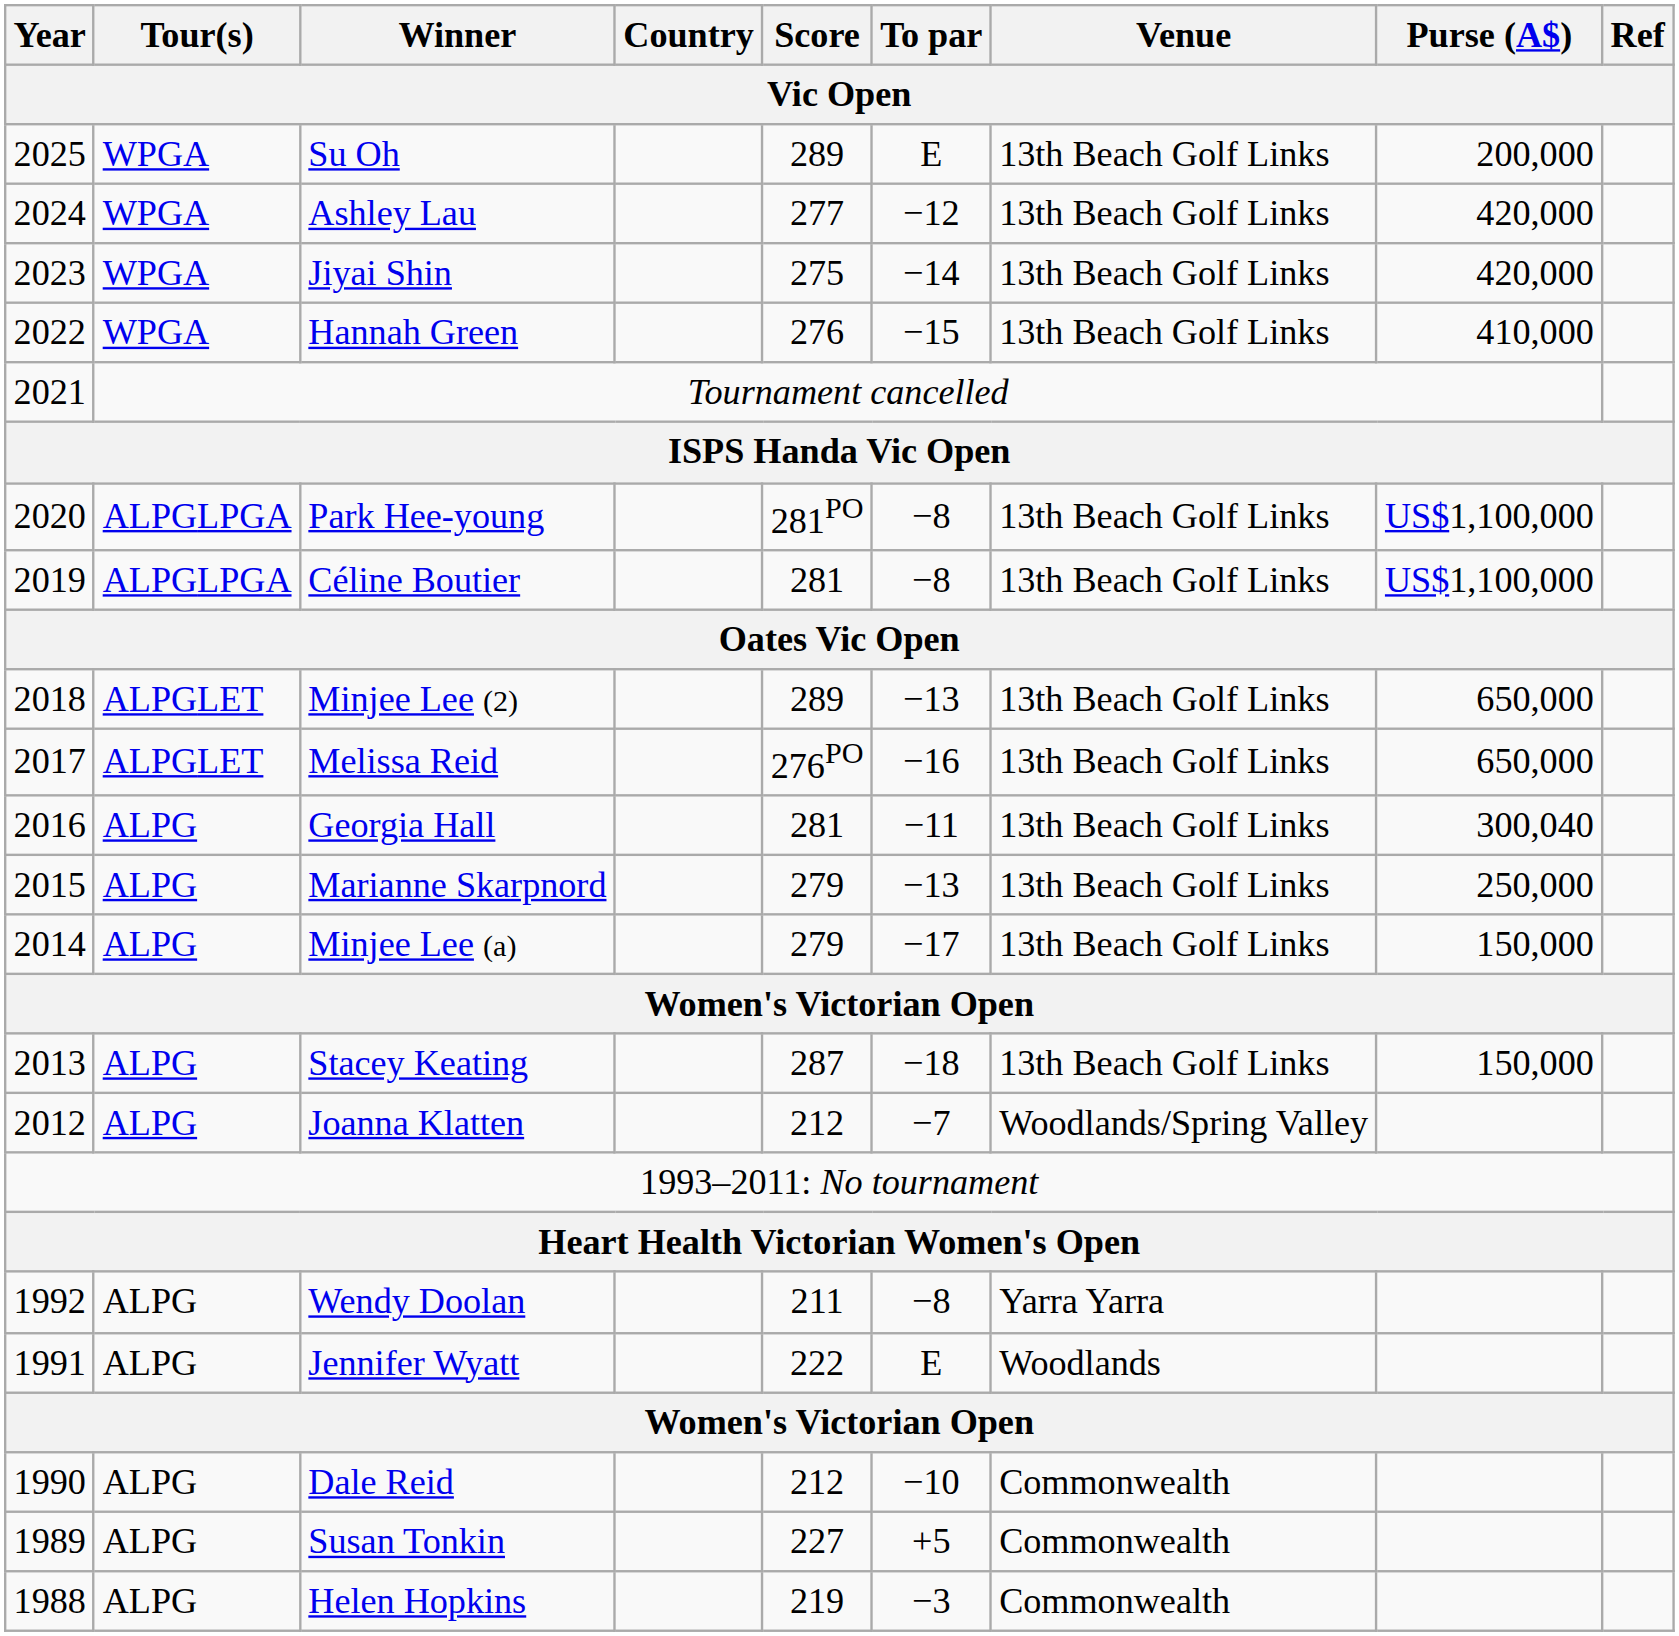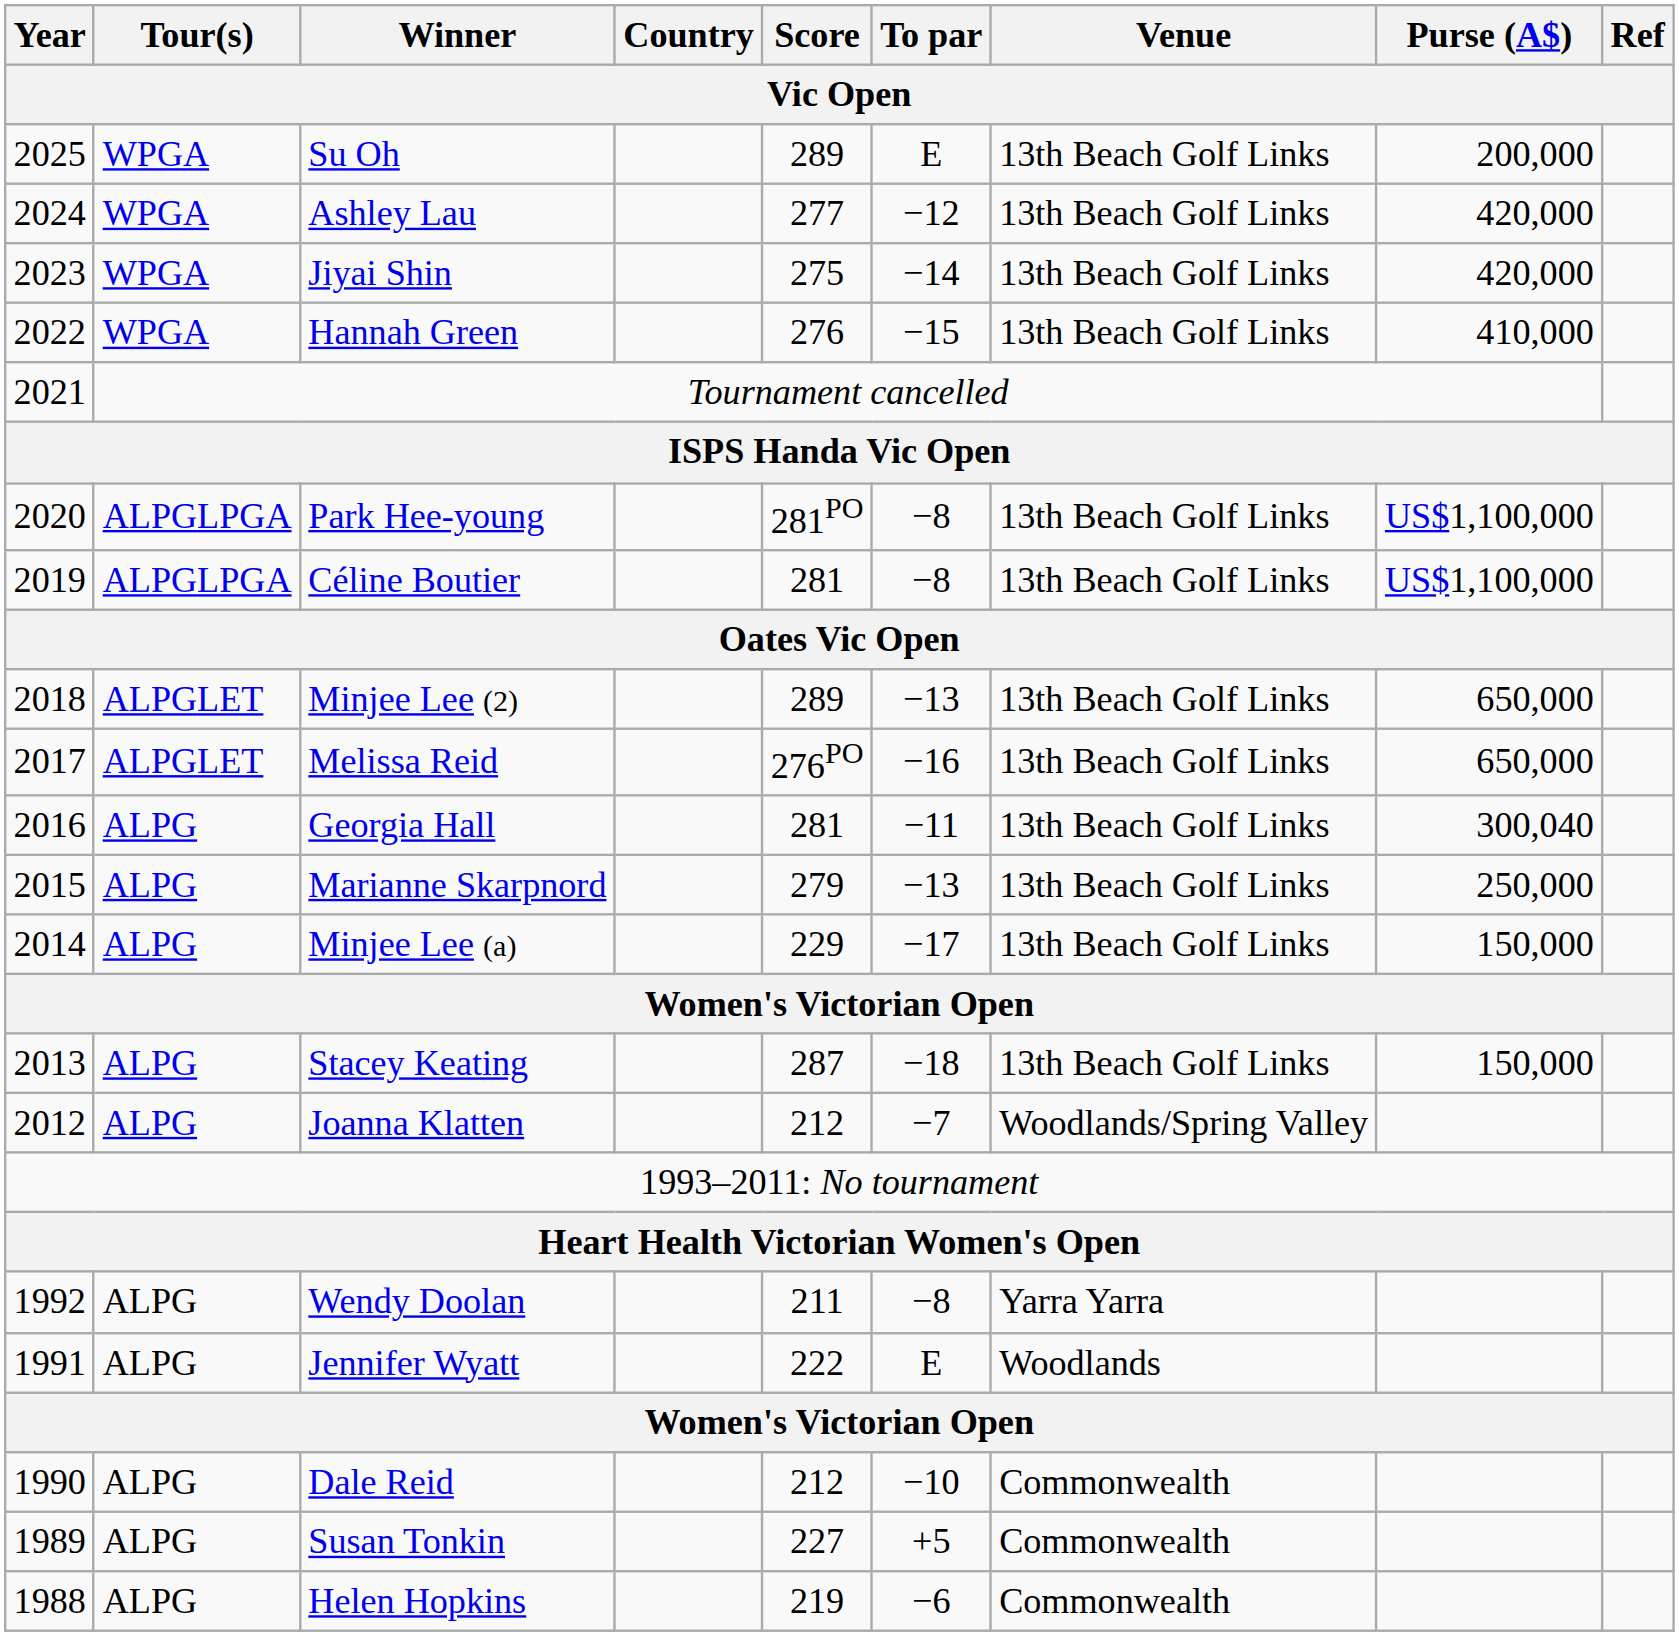 <table class="wikitable" style="font-size:95%;">
 <tr>
 <th>Year</th>
 <th>Tour(s)</th>
 <th>Winner</th>
 <th>Country</th>
 <th>Score</th>
 <th>To par</th>
 <th>Venue</th>
 <th>Purse (<a href='#'>A$</a>)</th>
 <th>Ref</th>
 </tr>
 <tr>
 <th colspan=9>Vic Open</th>
 </tr>
 <tr>
 <td>2025</td>
 <td><a href='#'>WPGA</a></td>
 <td><a href='#'>Su Oh</a></td>
 <td></td>
 <td align=center>289</td>
 <td align=center>E</td>
 <td>13th Beach Golf Links</td>
 <td align=right>200,000</td>
 <td></td>
 </tr>
 <tr>
 <td>2024</td>
 <td><a href='#'>WPGA</a></td>
 <td><a href='#'>Ashley Lau</a></td>
 <td></td>
 <td align=center>277</td>
 <td align=center>−12</td>
 <td>13th Beach Golf Links</td>
 <td align=right>420,000</td>
 <td></td>
 </tr>
 <tr>
 <td>2023</td>
 <td><a href='#'>WPGA</a></td>
 <td><a href='#'>Jiyai Shin</a></td>
 <td></td>
 <td align=center>275</td>
 <td align=center>−14</td>
 <td>13th Beach Golf Links</td>
 <td align=right>420,000</td>
 <td></td>
 </tr>
 <tr>
 <td>2022</td>
 <td><a href='#'>WPGA</a></td>
 <td><a href='#'>Hannah Green</a></td>
 <td></td>
 <td align=center>276</td>
 <td align=center>−15</td>
 <td>13th Beach Golf Links</td>
 <td align=right>410,000</td>
 <td></td>
 </tr>
 <tr>
 <td>2021</td>
 <td colspan=7 align=center><em>Tournament cancelled</em></td>
 <td></td>
 </tr>
 <tr>
 <th colspan=9>ISPS Handa Vic Open</th>
 </tr>
 <tr>
 <td>2020</td>
 <td><a href='#'>ALPG</a><a href='#'>LPGA</a></td>
 <td><a href='#'>Park Hee-young</a></td>
 <td></td>
 <td align=center>281<sup>PO</sup></td>
 <td align=center>−8</td>
 <td>13th Beach Golf Links</td>
 <td align=right><a href='#'>US$</a>1,100,000</td>
 <td></td>
 </tr>
 <tr>
 <td>2019</td>
 <td><a href='#'>ALPG</a><a href='#'>LPGA</a></td>
 <td><a href='#'>Céline Boutier</a></td>
 <td></td>
 <td align=center>281</td>
 <td align=center>−8</td>
 <td>13th Beach Golf Links</td>
 <td align=right><a href='#'>US$</a>1,100,000</td>
 </tr>
 <tr>
 <th colspan=9>Oates Vic Open</th>
 </tr>
 <tr>
 <td>2018</td>
 <td><a href='#'>ALPG</a><a href='#'>LET</a></td>
 <td><a href='#'>Minjee Lee</a> <small>(2)</small></td>
 <td></td>
 <td align=center>289</td>
 <td align=center>−13</td>
 <td>13th Beach Golf Links</td>
 <td align=right>650,000</td>
 <td></td>
 </tr>
 <tr>
 <td>2017</td>
 <td><a href='#'>ALPG</a><a href='#'>LET</a></td>
 <td><a href='#'>Melissa Reid</a></td>
 <td></td>
 <td align=center>276<sup>PO</sup></td>
 <td align=center>−16</td>
 <td>13th Beach Golf Links</td>
 <td align=right>650,000</td>
 <td></td>
 </tr>
 <tr>
 <td>2016</td>
 <td><a href='#'>ALPG</a></td>
 <td><a href='#'>Georgia Hall</a></td>
 <td></td>
 <td align=center>281</td>
 <td align=center>−11</td>
 <td>13th Beach Golf Links</td>
 <td align=right>300,040</td>
 <td></td>
 </tr>
 <tr>
 <td>2015</td>
 <td><a href='#'>ALPG</a></td>
 <td><a href='#'>Marianne Skarpnord</a></td>
 <td></td>
 <td align=center>279</td>
 <td align=center>−13</td>
 <td>13th Beach Golf Links</td>
 <td align=right>250,000</td>
 <td></td>
 </tr>
 <tr>
 <td>2014</td>
 <td><a href='#'>ALPG</a></td>
 <td><a href='#'>Minjee Lee</a> <small>(a)</small></td>
 <td></td>
-<td align=center>279</td>
+<td align=center>229</td>
 <td align=center>−17</td>
 <td>13th Beach Golf Links</td>
 <td align=right>150,000</td>
 <td></td>
 </tr>
 <tr>
 <th colspan=9>Women's Victorian Open</th>
 </tr>
 <tr>
 <td>2013</td>
 <td><a href='#'>ALPG</a></td>
 <td><a href='#'>Stacey Keating</a></td>
 <td></td>
 <td align=center>287</td>
 <td align=center>−18</td>
 <td>13th Beach Golf Links</td>
 <td align=right>150,000</td>
 <td></td>
 </tr>
 <tr>
 <td>2012</td>
 <td><a href='#'>ALPG</a></td>
 <td><a href='#'>Joanna Klatten</a></td>
 <td></td>
 <td align=center>212</td>
 <td align=center>−7</td>
 <td>Woodlands/Spring Valley</td>
 <td align=right></td>
 <td></td>
 </tr>
 <tr>
 <td colspan=9  align=center>1993–2011: <em>No tournament</em></td>
 </tr>
 <tr>
 <th colspan=9>Heart Health Victorian Women's Open</th>
 </tr>
 <tr>
 <td>1992</td>
 <td>ALPG</td>
 <td><a href='#'>Wendy Doolan</a></td>
 <td></td>
 <td align=center>211</td>
 <td align=center>−8</td>
 <td>Yarra Yarra</td>
 <td align=right></td>
 <td></td>
 </tr>
 <tr>
 <td>1991</td>
 <td>ALPG</td>
 <td><a href='#'>Jennifer Wyatt</a></td>
 <td></td>
 <td align=center>222</td>
 <td align=center>E</td>
 <td>Woodlands</td>
 <td align=right></td>
 <td></td>
 </tr>
 <tr>
 <th colspan=9>Women's Victorian Open</th>
 </tr>
 <tr>
 <td>1990</td>
 <td>ALPG</td>
 <td><a href='#'>Dale Reid</a></td>
 <td></td>
 <td align=center>212</td>
 <td align=center>−10</td>
 <td>Commonwealth</td>
 <td align=right></td>
 <td></td>
 </tr>
 <tr>
 <td>1989</td>
 <td>ALPG</td>
 <td><a href='#'>Susan Tonkin</a></td>
 <td></td>
 <td align=center>227</td>
 <td align=center>+5</td>
 <td>Commonwealth</td>
 <td align=right></td>
 <td></td>
 </tr>
 <tr>
 <td>1988</td>
 <td>ALPG</td>
 <td><a href='#'>Helen Hopkins</a></td>
 <td></td>
 <td align=center>219</td>
-<td align=center>−3</td>
+<td align=center>−6</td>
 <td>Commonwealth</td>
 <td align=right></td>
 <td></td>
 </tr>
 </table>
